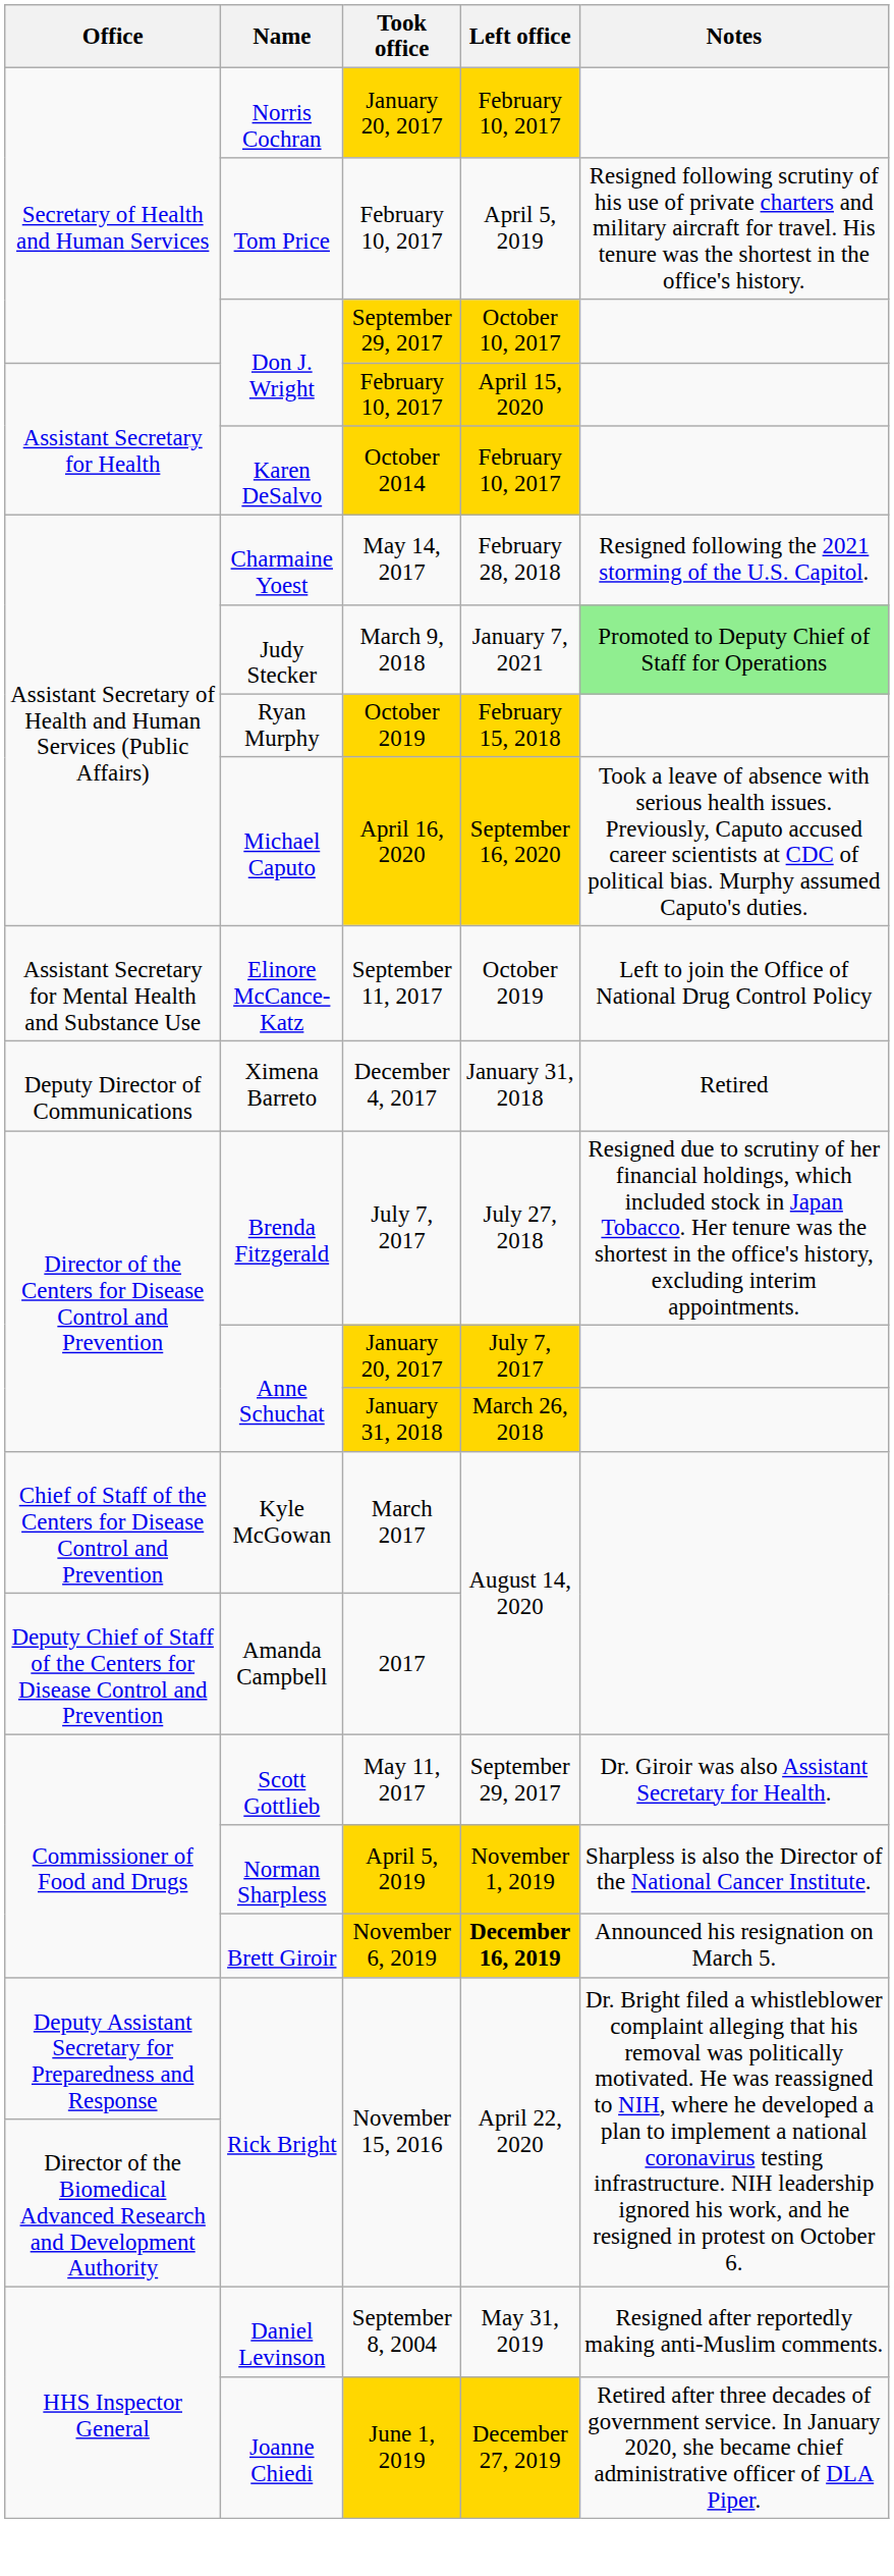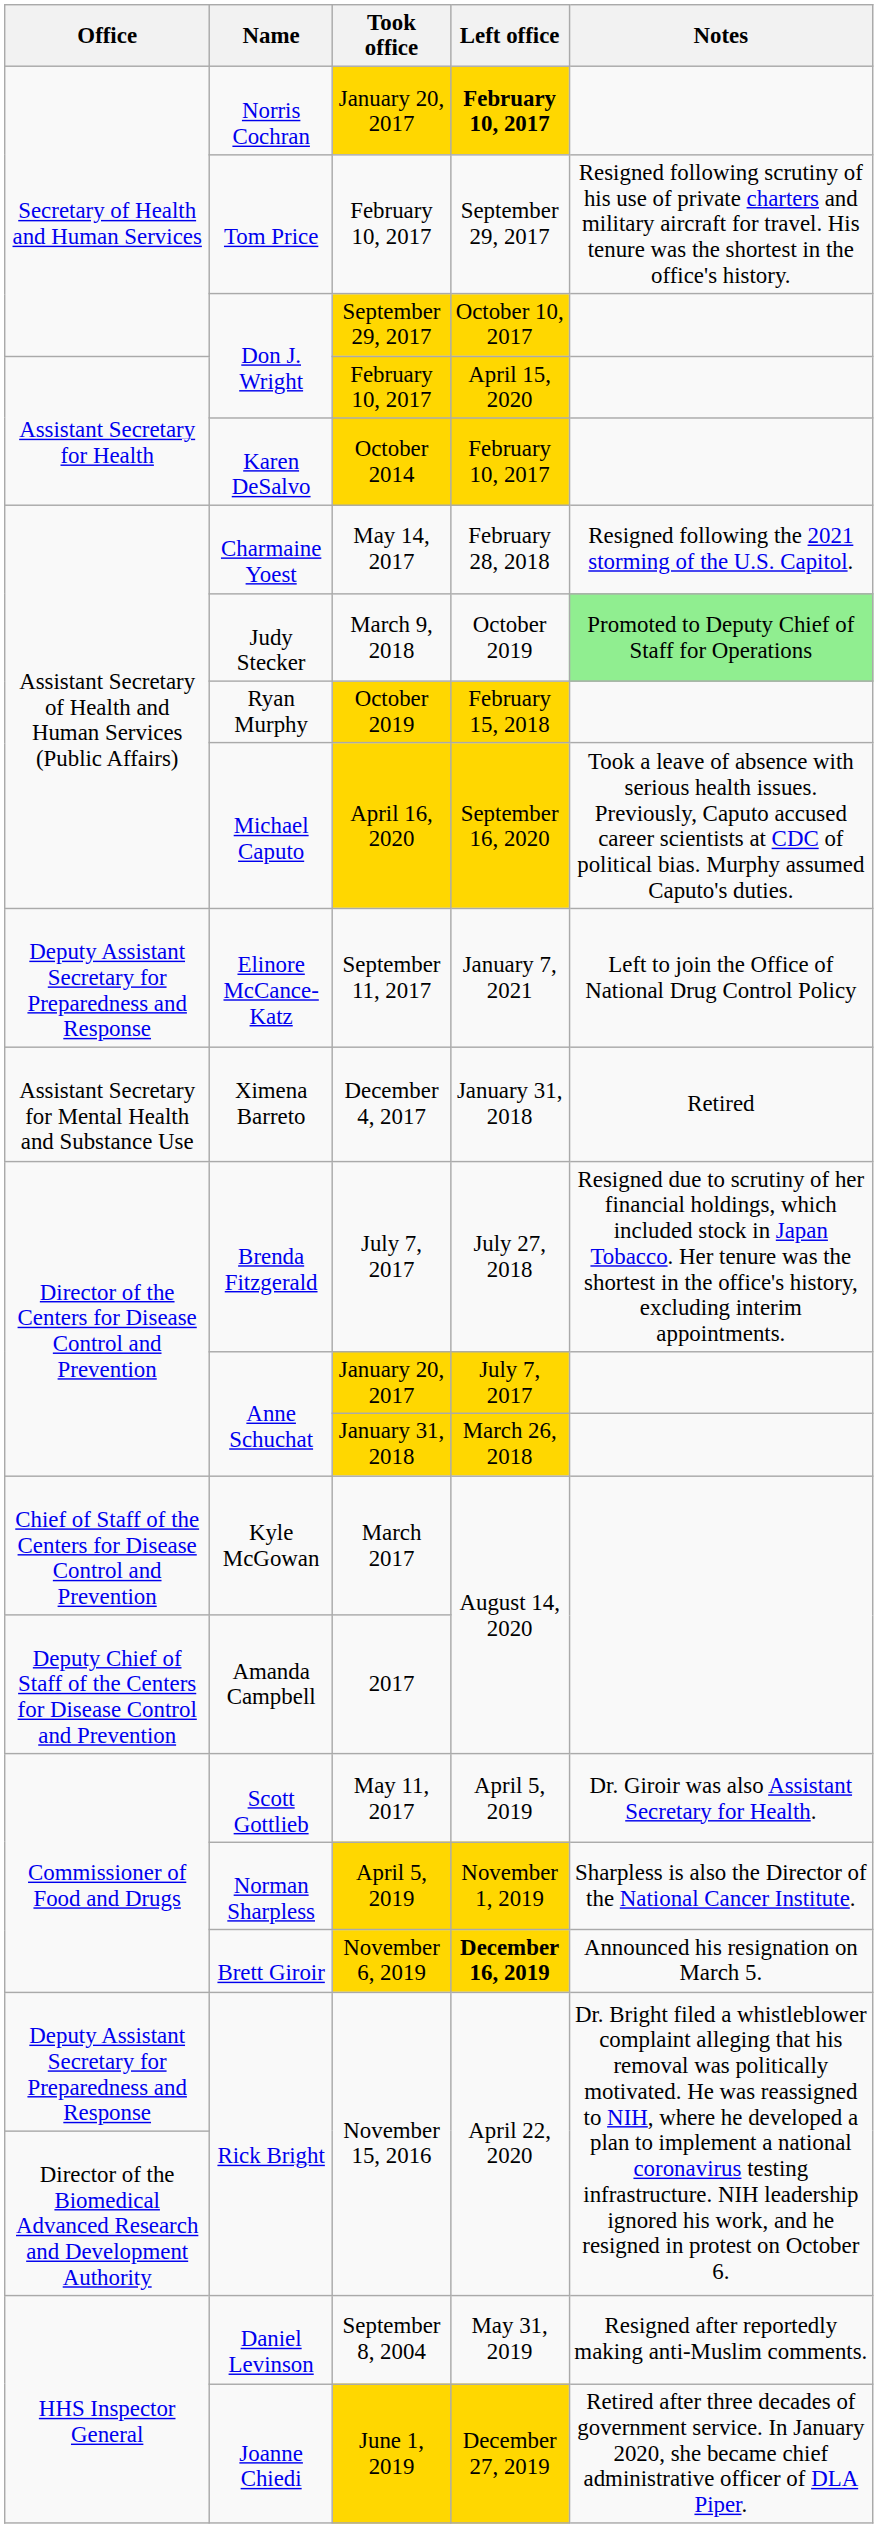 <table class="wikitable sortable" style="text-align:center">
 <tr>
 <th data-sort-type="text">Office</th>
 <th data-sort-type="text">Name</th>
 <th data-sort-type="date">Took office</th>
 <th data-sort-type="date">Left office</th>
 <th width="35%">Notes</th>
 </tr>
 <tr>
 <td rowspan="3"><br><a href='#'>Secretary of Health and Human Services</a></td>
 <td><br><a href='#'>Norris Cochran</a></td>
 <td style="background:gold">January 20, 2017</td>
-<td style="background:gold">February 10, 2017</td>
+<td style="background:gold"><strong>February 10, 2017</strong></td>
 <td></td>
 </tr>
 <tr>
 <td><br><a href='#'>Tom Price</a></td>
 <td>February 10, 2017</td>
-<td>April 5, 2019</td>
+<td>September 29, 2017</td>
 <td>Resigned following scrutiny of his use of private <a href='#'>charters</a> and military aircraft for travel. His tenure was the shortest in the office's history.</td>
 </tr>
 <tr>
 <td rowspan="2"><br><a href='#'>Don J. Wright</a></td>
 <td style="background:gold">September 29, 2017</td>
 <td style="background:gold">October 10, 2017</td>
 <td></td>
 </tr>
 <tr>
 <td rowspan="2"><br><a href='#'>Assistant Secretary for Health</a></td>
 <td style="background:gold">February 10, 2017</td>
 <td style="background:gold">April 15, 2020</td>
 <td></td>
 </tr>
 <tr>
 <td><br><a href='#'>Karen DeSalvo</a></td>
 <td style="background:gold">October 2014</td>
 <td style="background:gold">February 10, 2017</td>
 <td></td>
 </tr>
 <tr>
 <td rowspan="4"><br>Assistant Secretary of Health and Human Services (Public Affairs)</td>
 <td><br><a href='#'>Charmaine Yoest</a></td>
 <td>May 14, 2017</td>
 <td>February 28, 2018</td>
 <td>Resigned following the <a href='#'>2021 storming of the U.S. Capitol</a>.</td>
 </tr>
 <tr>
 <td><br>Judy Stecker</td>
 <td>March 9, 2018</td>
-<td>January 7, 2021</td>
+<td>October 2019</td>
 <td style="background: lightgreen;">Promoted to Deputy Chief of Staff for Operations</td>
 </tr>
 <tr>
 <td>Ryan Murphy</td>
 <td style="background:gold">October 2019</td>
 <td style="background:gold">February 15, 2018</td>
 <td></td>
 </tr>
 <tr>
 <td><br><a href='#'>Michael Caputo</a></td>
 <td style="background:gold">April 16, 2020</td>
 <td style="background:gold">September 16, 2020</td>
 <td>Took a leave of absence with serious health issues. Previously, Caputo accused career scientists at <a href='#'>CDC</a> of political bias. Murphy assumed Caputo's duties.</td>
 </tr>
 <tr>
-<td><br>Assistant Secretary for Mental Health and Substance Use</td>
+<td><br><a href='#'>Deputy Assistant Secretary for Preparedness and Response</a></td>
 <td><br><a href='#'>Elinore McCance-Katz</a></td>
 <td>September 11, 2017</td>
-<td>October 2019</td>
+<td>January 7, 2021</td>
 <td>Left to join the Office of National Drug Control Policy</td>
 </tr>
 <tr>
-<td><br>Deputy Director of Communications</td>
+<td><br>Assistant Secretary for Mental Health and Substance Use</td>
 <td>Ximena Barreto</td>
 <td>December 4, 2017</td>
 <td>January 31, 2018</td>
 <td>Retired</td>
 </tr>
 <tr>
 <td rowspan="3"><br><a href='#'>Director of the Centers for Disease Control and Prevention</a></td>
 <td><br><a href='#'>Brenda Fitzgerald</a></td>
 <td>July 7, 2017</td>
 <td>July 27, 2018</td>
 <td>Resigned due to scrutiny of her financial holdings, which included stock in <a href='#'>Japan Tobacco</a>. Her tenure was the shortest in the office's history, excluding interim appointments.</td>
 </tr>
 <tr>
 <td rowspan="2"><br><a href='#'>Anne Schuchat</a></td>
 <td style="background:gold">January 20, 2017</td>
 <td style="background:gold">July 7, 2017</td>
 <td></td>
 </tr>
 <tr>
 <td style="background:gold">January 31, 2018</td>
 <td style="background:gold">March 26, 2018</td>
 <td></td>
 </tr>
 <tr>
 <td><br><a href='#'>Chief of Staff of the Centers for Disease Control and Prevention</a></td>
 <td>Kyle McGowan</td>
 <td>March 2017</td>
 <td rowspan="2">August 14, 2020</td>
 <td rowspan="2"></td>
 </tr>
 <tr>
 <td><br><a href='#'>Deputy Chief of Staff of the Centers for Disease Control and Prevention</a></td>
 <td>Amanda Campbell</td>
 <td>2017</td>
 </tr>
 <tr>
 <td rowspan="3"><br><a href='#'>Commissioner of Food and Drugs</a></td>
 <td><br><a href='#'>Scott Gottlieb</a></td>
 <td>May 11, 2017</td>
-<td>September 29, 2017</td>
+<td>April 5, 2019</td>
 <td>Dr. Giroir was also <a href='#'>Assistant Secretary for Health</a>.</td>
 </tr>
 <tr>
 <td><br><a href='#'>Norman Sharpless</a></td>
 <td style="background:gold">April 5, 2019</td>
 <td style="background:gold">November 1, 2019</td>
 <td>Sharpless is also the Director of the <a href='#'>National Cancer Institute</a>.</td>
 </tr>
 <tr>
 <td><br><a href='#'>Brett Giroir</a></td>
 <td style="background:gold">November 6, 2019</td>
 <td style="background:gold"><strong>December 16, 2019</strong></td>
 <td>Announced his resignation on March 5.</td>
 </tr>
 <tr>
 <td><br><a href='#'>Deputy Assistant Secretary for Preparedness and Response</a></td>
 <td rowspan="2"><br><a href='#'>Rick Bright</a></td>
 <td rowspan="2">November 15, 2016</td>
 <td rowspan="2">April 22, 2020</td>
 <td rowspan="2">Dr. Bright filed a whistleblower complaint alleging that his removal was politically motivated. He was reassigned to <a href='#'>NIH</a>, where he developed a plan to implement a national <a href='#'>coronavirus</a> testing infrastructure. NIH leadership ignored his work, and he resigned in protest on October 6.</td>
 </tr>
 <tr>
 <td><br>Director of the <a href='#'>Biomedical Advanced Research and Development Authority</a></td>
 </tr>
 <tr>
 <td rowspan="2"><br><a href='#'>HHS Inspector General</a></td>
 <td><br><a href='#'>Daniel Levinson</a></td>
 <td>September 8, 2004</td>
 <td>May 31, 2019</td>
 <td>Resigned after reportedly making anti-Muslim comments.</td>
 </tr>
 <tr>
 <td><br><a href='#'>Joanne Chiedi</a></td>
 <td style="background:gold">June 1, 2019</td>
 <td style="background:gold">December 27, 2019</td>
 <td>Retired after three decades of government service. In January 2020, she became chief administrative officer of <a href='#'>DLA Piper</a>.</td>
 </tr>
 </table>
